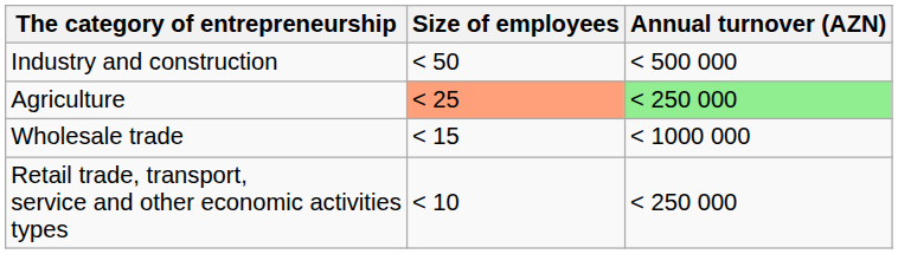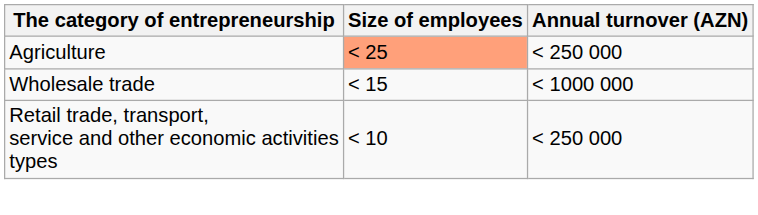 <table class="wikitable">
 <tr>
 <th>The category of entrepreneurship</th>
 <th>Size of employees</th>
 <th>Annual turnover (AZN)</th>
 </tr>
 <tr>
-<td>Industry and construction</td>
-<td>< 50</td>
-<td>< 500 000</td>
-</tr>
-<tr>
 <td>Agriculture</td>
 <td style="background: lightsalmon;">< 25</td>
-<td style="background: lightgreen;">< 250 000</td>
+<td>< 250 000</td>
 </tr>
 <tr>
 <td>Wholesale trade</td>
 <td>< 15</td>
 <td>< 1000 000</td>
 </tr>
 <tr>
 <td>Retail trade, transport,<br>service and other economic activities<br>types</td>
 <td>< 10</td>
 <td>< 250 000</td>
 </tr>
 </table>
